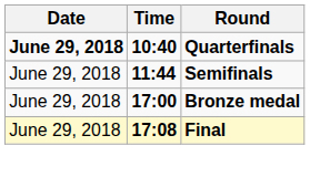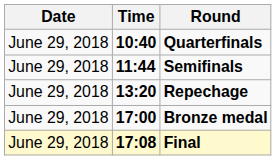 <table class="wikitable">
 <tr>
 <th>Date</th>
 <th>Time</th>
 <th>Round</th>
 </tr>
 <tr>
-<td><strong>June 29, 2018</strong></td>
+<td>June 29, 2018</td>
 <td><strong>10:40</strong></td>
 <td><strong>Quarterfinals</strong></td>
 </tr>
 <tr>
 <td>June 29, 2018</td>
 <td><strong>11:44</strong></td>
 <td><strong>Semifinals</strong></td>
+</tr>
+<tr>
+<td>June 29, 2018</td>
+<td><strong>13:20</strong></td>
+<td><strong>Repechage</strong></td>
 </tr>
 <tr>
 <td>June 29, 2018</td>
 <td><strong>17:00</strong></td>
 <td><strong>Bronze medal</strong></td>
 </tr>
 <tr style=background:lemonchiffon>
 <td>June 29, 2018</td>
 <td><strong>17:08</strong></td>
 <td><strong>Final</strong></td>
 </tr>
 </table>
